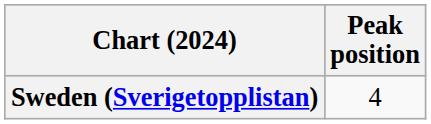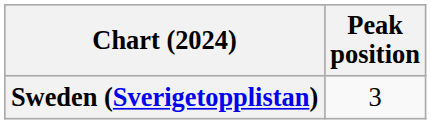 <table class="wikitable plainrowheaders" style="text-align:center">
 <tr>
 <th scope="col">Chart (2024)</th>
 <th scope="col">Peak<br>position</th>
 </tr>
 <tr>
 <th scope="row">Sweden (<a href='#'>Sverigetopplistan</a>)</th>
-<td>4</td>
+<td>3</td>
 </tr>
 </table>
